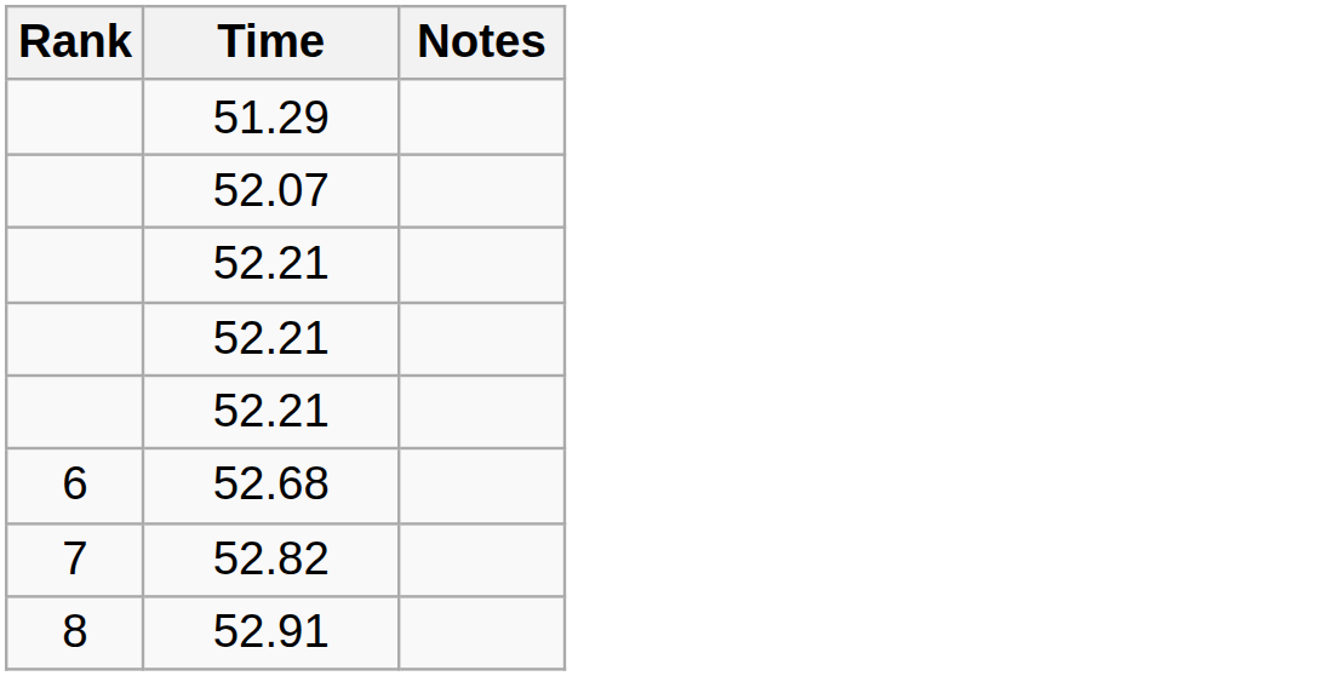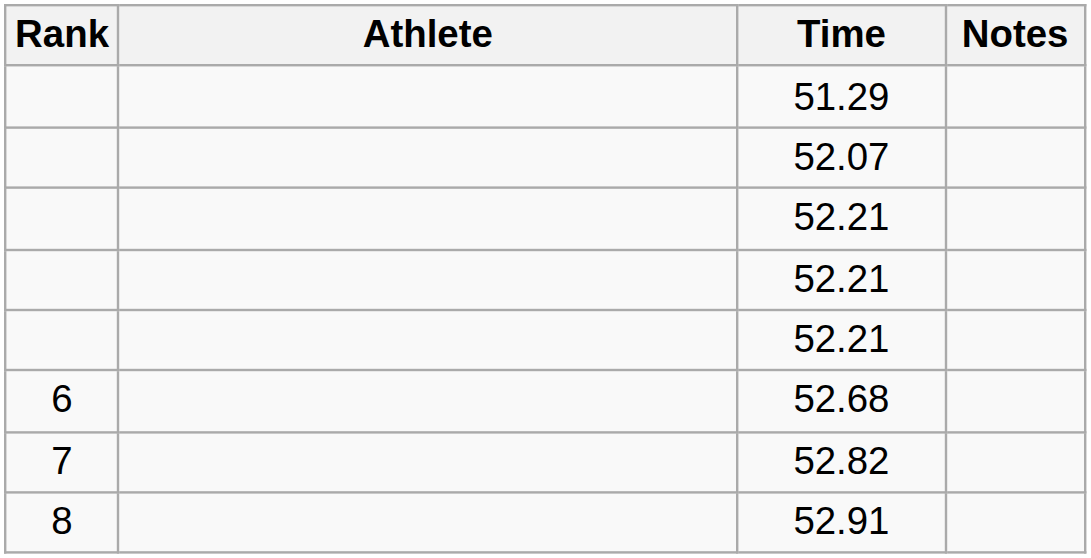 <table class="wikitable" style="text-align:center">
 <tr>
 <th width=40>Rank</th>
+<th width=250>Athlete</th>
 <th width=80>Time</th>
 <th width=50>Notes</th>
 </tr>
 <tr>
 <td></td>
+<td align=left></td>
 <td>51.29</td>
 <td></td>
 </tr>
 <tr>
 <td></td>
+<td align=left></td>
 <td>52.07</td>
 <td></td>
 </tr>
 <tr>
 <td></td>
+<td align=left></td>
 <td>52.21</td>
 <td></td>
 </tr>
 <tr>
 <td></td>
+<td align=left></td>
 <td>52.21</td>
 <td></td>
 </tr>
 <tr>
 <td></td>
+<td align=left></td>
 <td>52.21</td>
 <td></td>
 </tr>
 <tr>
 <td>6</td>
+<td align=left></td>
 <td>52.68</td>
 <td></td>
 </tr>
 <tr>
 <td>7</td>
+<td align=left></td>
 <td>52.82</td>
 <td></td>
 </tr>
 <tr>
 <td>8</td>
+<td align=left></td>
 <td>52.91</td>
 <td></td>
 </tr>
 </table>
